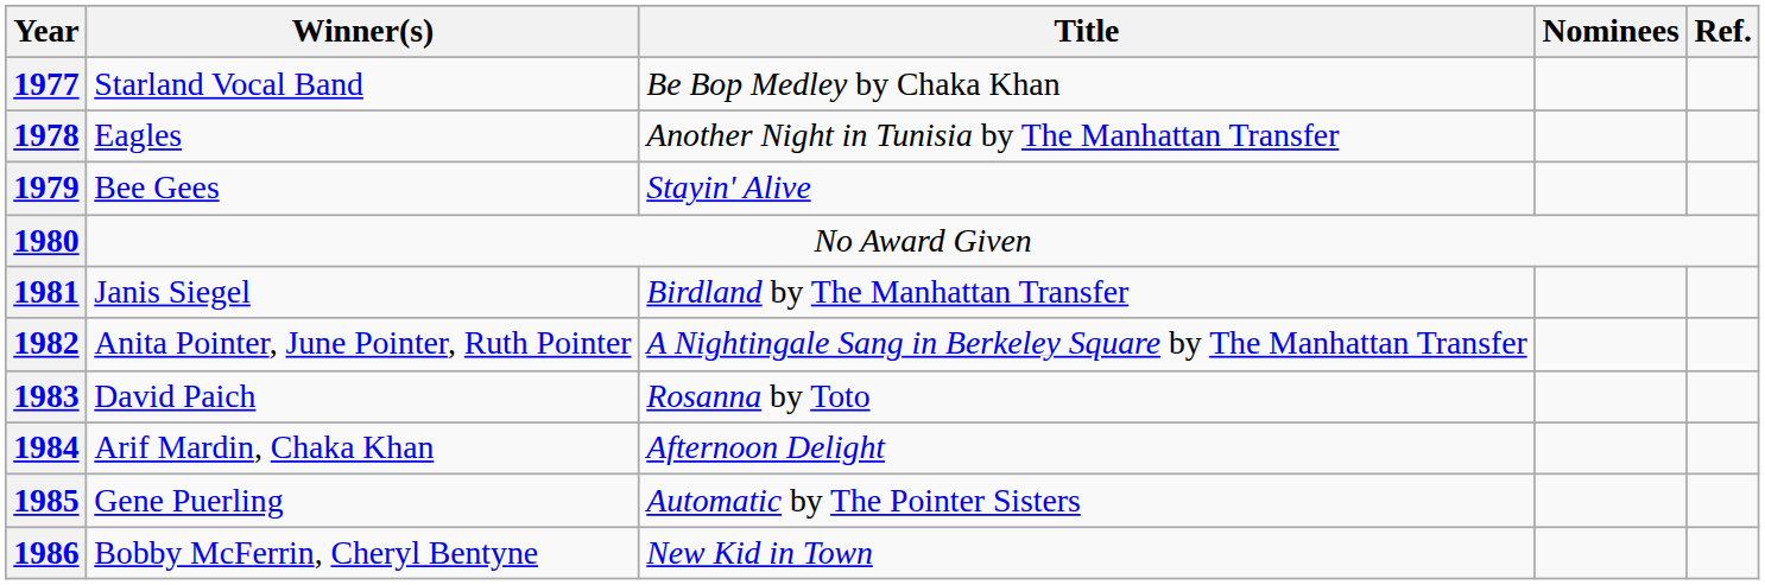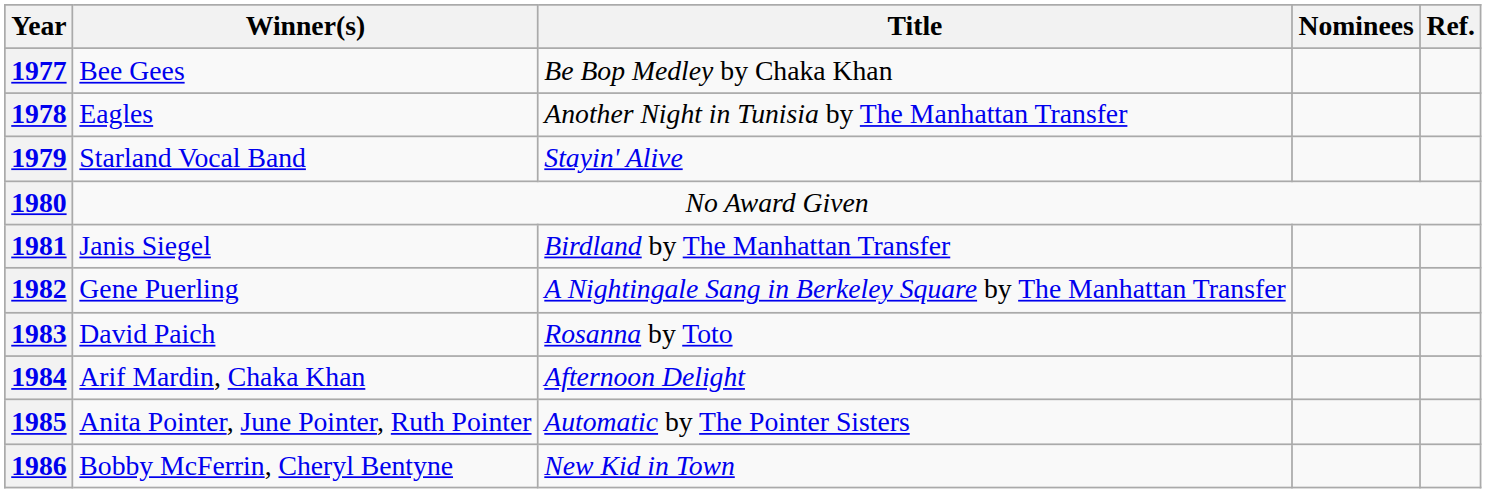 <table class="wikitable sortable">
 <tr>
 <th scope="col">Year</th>
 <th scope="col">Winner(s)</th>
 <th scope="col">Title</th>
 <th scope="col" class="unsortable">Nominees</th>
 <th scope="col" class="unsortable">Ref.</th>
 </tr>
 <tr>
 <th scope="row" align="center"><a href='#'>1977</a></th>
-<td><a href='#'>Starland Vocal Band</a></td>
+<td><a href='#'>Bee Gees</a></td>
 <td><em>Be Bop Medley</em> by Chaka Khan</td>
 <td></td>
 <td align="center"></td>
 </tr>
 <tr>
 <th scope="row" align="center"><a href='#'>1978</a></th>
 <td><a href='#'>Eagles</a></td>
 <td><em>Another Night in Tunisia</em> by <a href='#'>The Manhattan Transfer</a></td>
 <td></td>
 <td align="center"></td>
 </tr>
 <tr>
 <th scope="row" align="center"><a href='#'>1979</a></th>
-<td><a href='#'>Bee Gees</a></td>
+<td><a href='#'>Starland Vocal Band</a></td>
 <td><em><a href='#'>Stayin' Alive</a></em></td>
 <td></td>
 <td align="center"></td>
 </tr>
 <tr>
 <th scope="row" align="center" style="text-align:center;"><a href='#'>1980</a></th>
 <td colspan="4" style="text-align:center;"><em>No Award Given</em></td>
 </tr>
 <tr>
 <th scope="row" align="center"><a href='#'>1981</a></th>
 <td><a href='#'>Janis Siegel</a></td>
 <td><em><a href='#'>Birdland</a></em> by <a href='#'>The Manhattan Transfer</a></td>
 <td></td>
 <td align="center"></td>
 </tr>
 <tr>
 <th scope="row" align="center"><a href='#'>1982</a></th>
-<td><a href='#'>Anita Pointer</a>, <a href='#'>June Pointer</a>, <a href='#'>Ruth Pointer</a></td>
+<td><a href='#'>Gene Puerling</a></td>
 <td><em><a href='#'>A Nightingale Sang in Berkeley Square</a></em> by <a href='#'>The Manhattan Transfer</a></td>
 <td></td>
 <td align="center"></td>
 </tr>
 <tr>
 <th scope="row" align="center"><a href='#'>1983</a></th>
 <td><a href='#'>David Paich</a></td>
 <td><em><a href='#'>Rosanna</a></em> by <a href='#'>Toto</a></td>
 <td></td>
 <td align="center"></td>
 </tr>
 <tr>
 <th scope="row" align="center"><a href='#'>1984</a></th>
 <td><a href='#'>Arif Mardin</a>, <a href='#'>Chaka Khan</a></td>
 <td><em><a href='#'>Afternoon Delight</a></em></td>
 <td></td>
 <td align="center"></td>
 </tr>
 <tr>
 <th scope="row" align="center"><a href='#'>1985</a></th>
-<td><a href='#'>Gene Puerling</a></td>
+<td><a href='#'>Anita Pointer</a>, <a href='#'>June Pointer</a>, <a href='#'>Ruth Pointer</a></td>
 <td><em><a href='#'>Automatic</a></em> by <a href='#'>The Pointer Sisters</a></td>
 <td></td>
 <td align="center"></td>
 </tr>
 <tr>
 <th scope="row" align="center"><a href='#'>1986</a></th>
 <td><a href='#'>Bobby McFerrin</a>, <a href='#'>Cheryl Bentyne</a></td>
 <td><em><a href='#'>New Kid in Town</a></em></td>
 <td></td>
 <td align="center"></td>
 </tr>
 </table>
